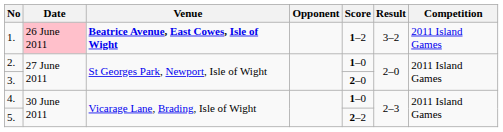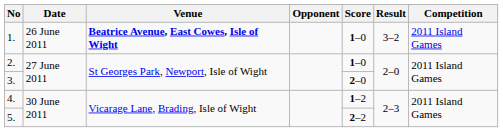 <table class="wikitable" style="font-size:85%;">
 <tr>
 <th>No</th>
 <th>Date</th>
 <th>Venue</th>
 <th>Opponent</th>
 <th>Score</th>
 <th>Result</th>
 <th>Competition</th>
 </tr>
 <tr>
 <td>1.</td>
-<td style="background: pink;">26 June 2011</td>
+<td>26 June 2011</td>
 <td><strong><a href='#'>Beatrice Avenue</a>, <a href='#'>East Cowes</a>, <a href='#'>Isle of Wight</a></strong></td>
 <td></td>
-<td align=center><strong>1</strong>–2</td>
+<td align=center><strong>1</strong>–0</td>
 <td align=center>3–2</td>
 <td><a href='#'>2011 Island Games</a></td>
 </tr>
 <tr>
 <td>2.</td>
 <td rowspan="2">27 June 2011</td>
 <td rowspan="2"><a href='#'>St Georges Park</a>, <a href='#'>Newport</a>, Isle of Wight</td>
 <td rowspan="2"></td>
 <td align=center><strong>1</strong>–0</td>
 <td rowspan="2" style="text-align:center">2–0</td>
 <td rowspan="2">2011 Island Games</td>
 </tr>
 <tr>
 <td>3.</td>
 <td align=center><strong>2</strong>–0</td>
 </tr>
 <tr>
 <td>4.</td>
 <td rowspan="2">30 June 2011</td>
 <td rowspan="2"><a href='#'>Vicarage Lane</a>, <a href='#'>Brading</a>, Isle of Wight</td>
 <td rowspan="2"></td>
-<td align=center><strong>1</strong>–0</td>
+<td align=center><strong>1</strong>–2</td>
 <td rowspan="2" style="text-align:center">2–3</td>
 <td rowspan="2">2011 Island Games</td>
 </tr>
 <tr>
 <td>5.</td>
 <td align=center><strong>2</strong>–2</td>
 </tr>
 </table>
